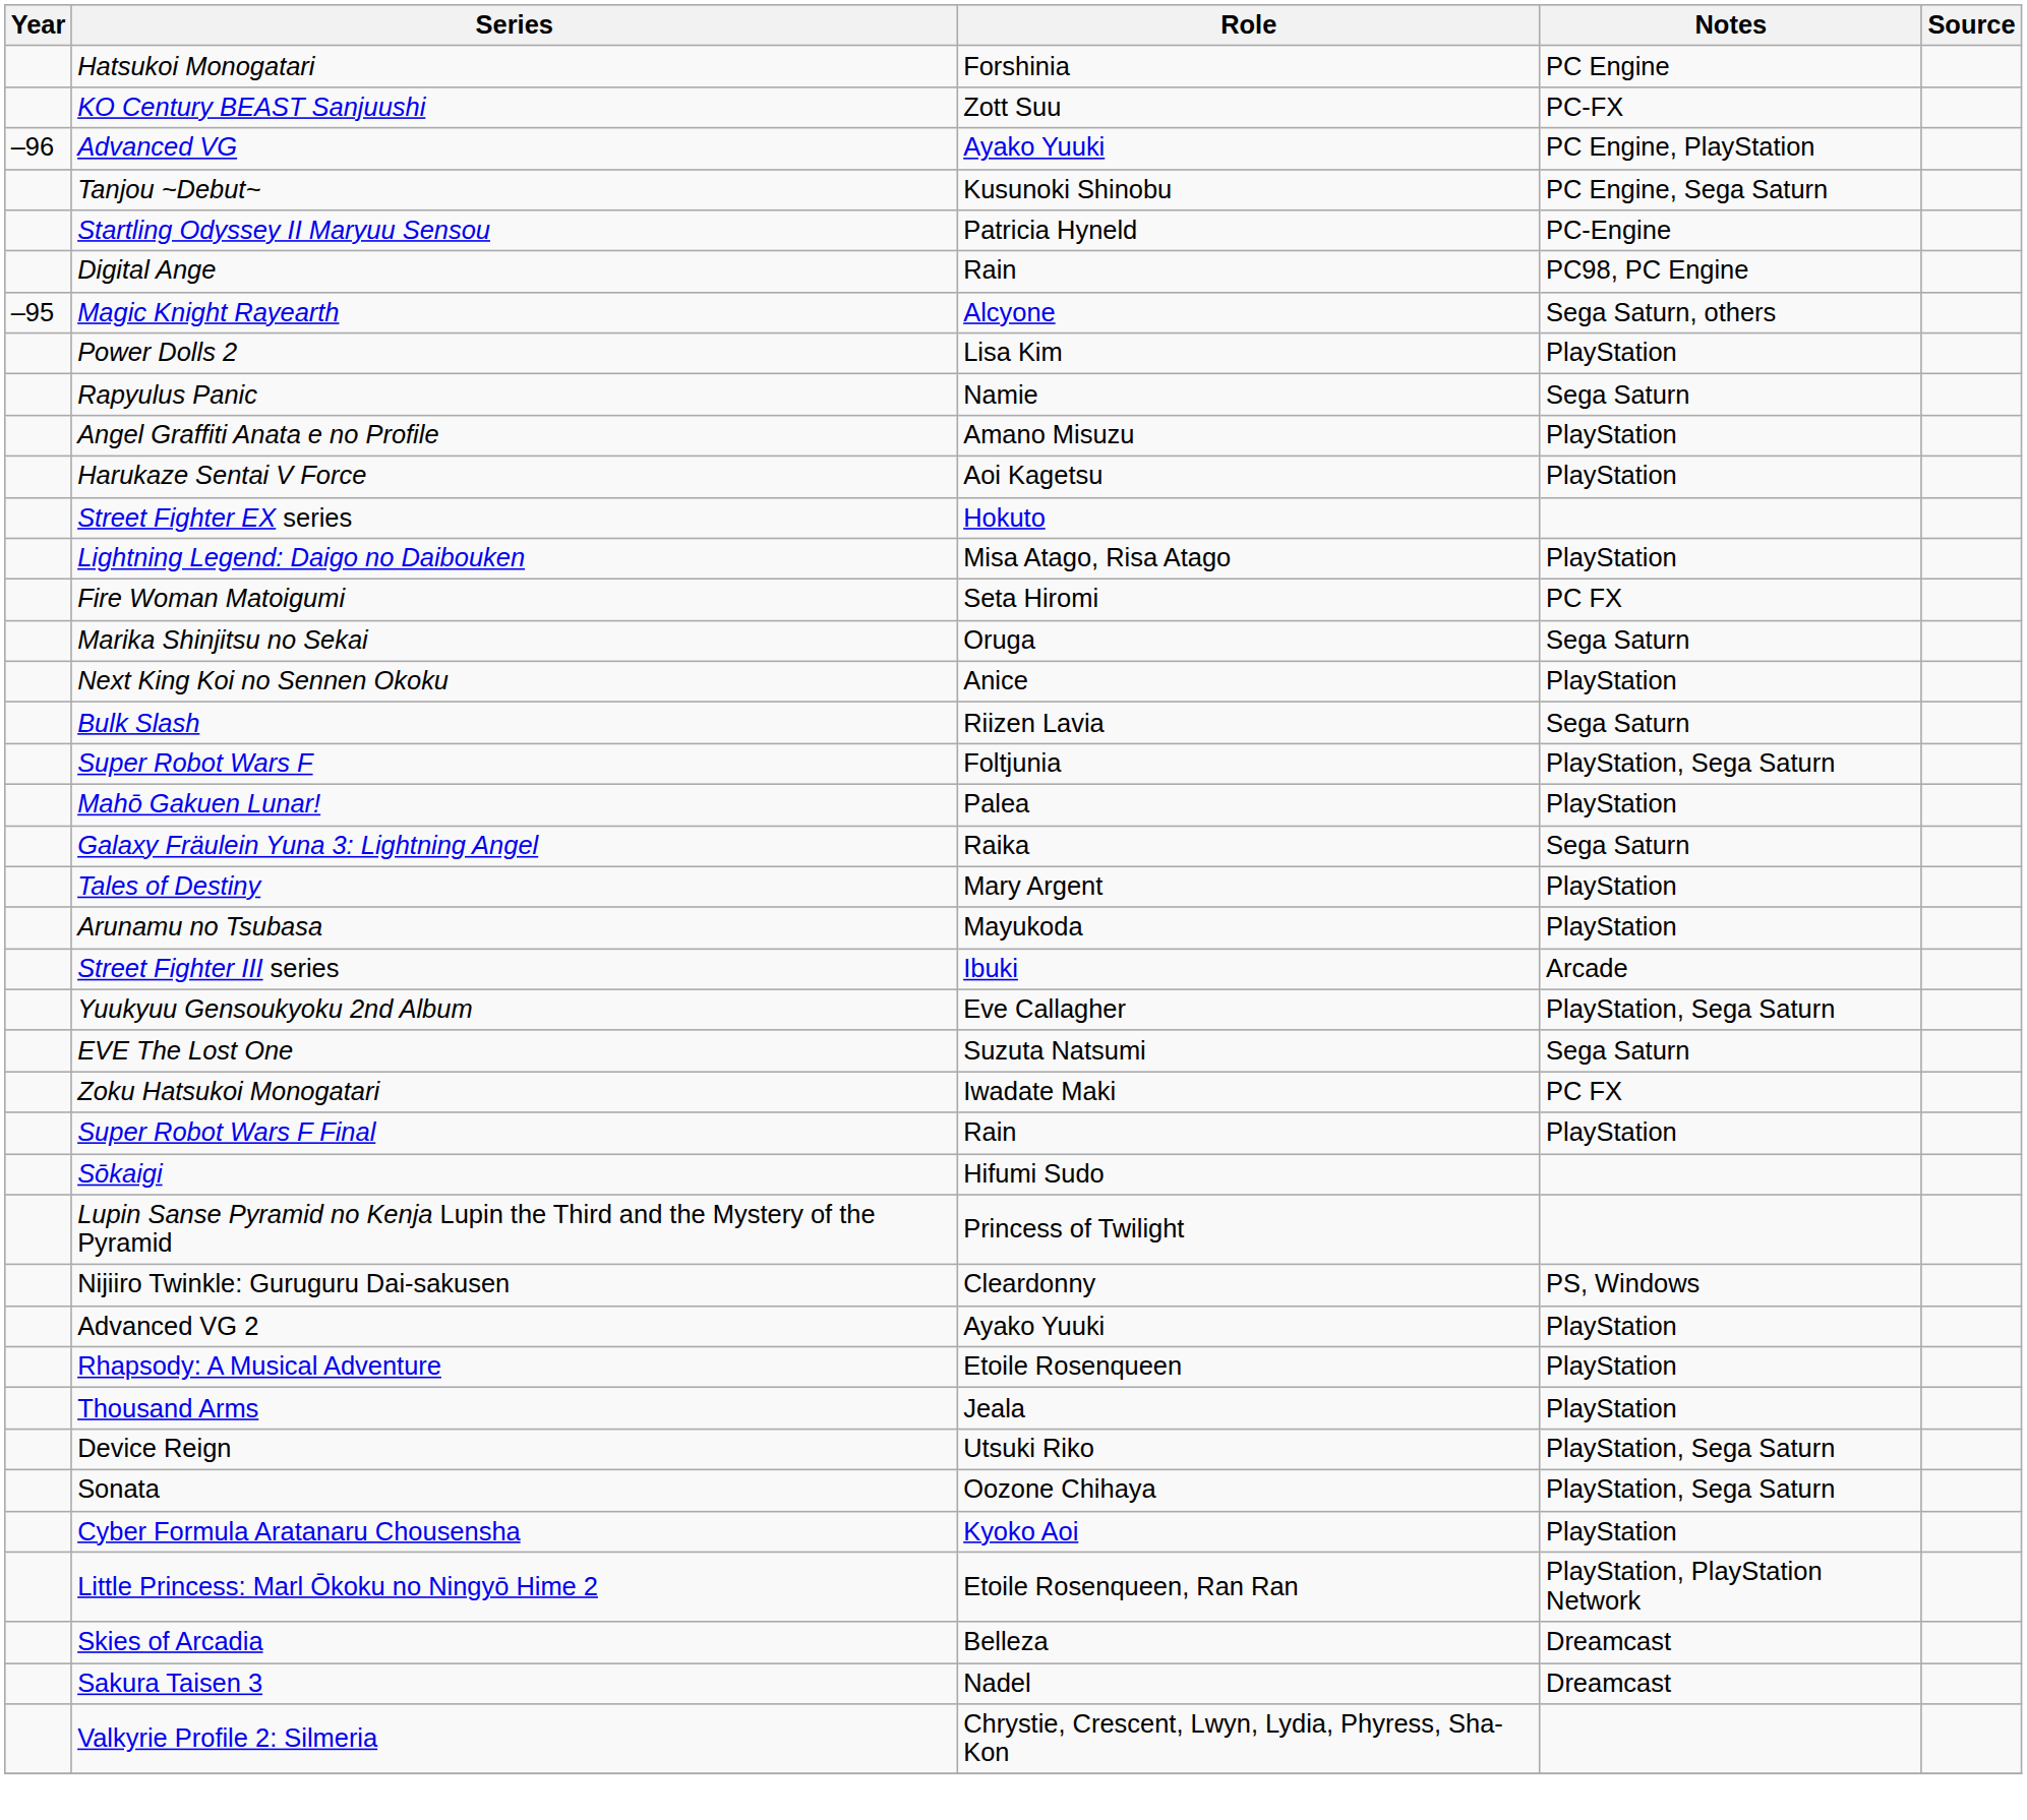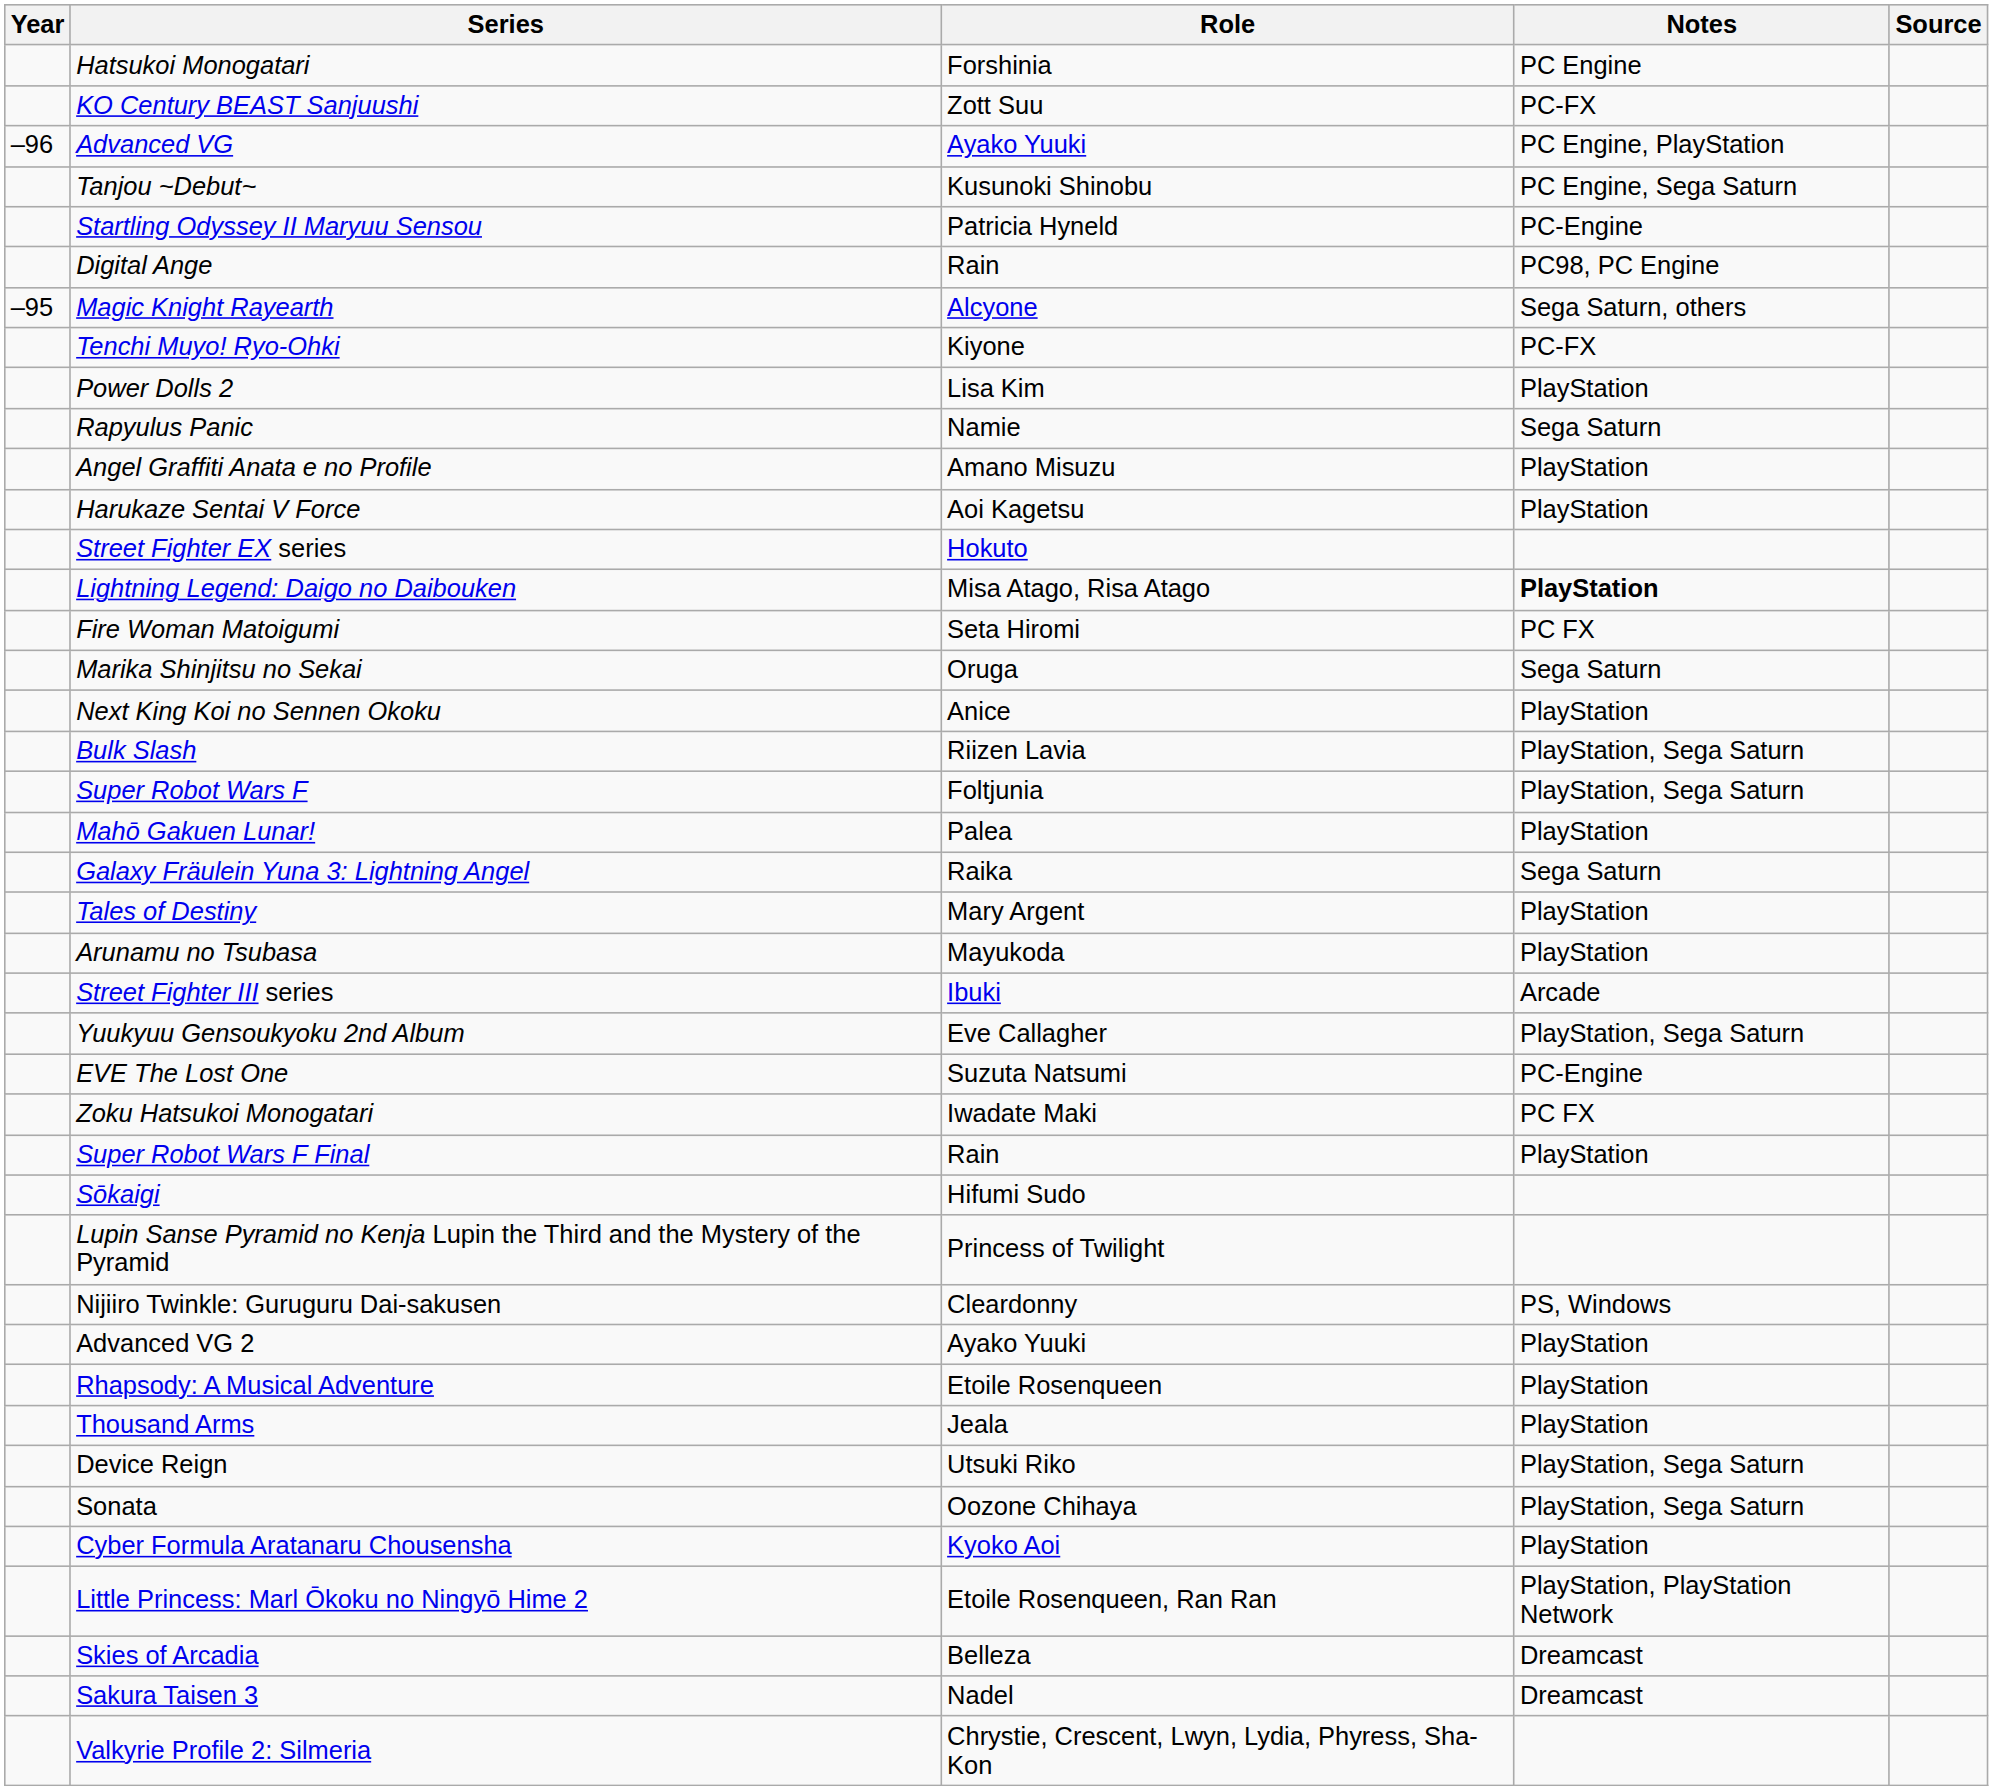 <table class="wikitable sortable plainrowheaders">
 <tr>
 <th>Year</th>
 <th>Series</th>
 <th>Role</th>
 <th class="unsortable">Notes</th>
 <th class="unsortable">Source</th>
 </tr>
 <tr>
 <td></td>
 <td><em>Hatsukoi Monogatari</em></td>
 <td>Forshinia</td>
 <td>PC Engine</td>
 <td></td>
 </tr>
 <tr>
 <td></td>
 <td><em><a href='#'>KO Century BEAST Sanjuushi</a></em></td>
 <td>Zott Suu</td>
 <td>PC-FX</td>
 <td></td>
 </tr>
 <tr>
 <td>–96</td>
 <td><em><a href='#'>Advanced VG</a></em></td>
 <td><a href='#'>Ayako Yuuki</a></td>
 <td>PC Engine, PlayStation</td>
 <td></td>
 </tr>
 <tr>
 <td></td>
 <td><em>Tanjou ~Debut~</em></td>
 <td>Kusunoki Shinobu</td>
 <td>PC Engine, Sega Saturn</td>
 <td></td>
 </tr>
 <tr>
 <td></td>
 <td><em><a href='#'>Startling Odyssey II Maryuu Sensou</a></em></td>
 <td>Patricia Hyneld</td>
 <td>PC-Engine</td>
 <td></td>
 </tr>
 <tr>
 <td></td>
 <td><em>Digital Ange</em></td>
 <td>Rain</td>
 <td>PC98, PC Engine</td>
 <td></td>
 </tr>
 <tr>
 <td>–95</td>
 <td><em><a href='#'>Magic Knight Rayearth</a></em></td>
 <td><a href='#'>Alcyone</a></td>
 <td>Sega Saturn, others</td>
 <td></td>
 </tr>
 <tr>
 <td></td>
+<td><em><a href='#'>Tenchi Muyo! Ryo-Ohki</a></em></td>
+<td>Kiyone</td>
+<td>PC-FX</td>
+<td></td>
+</tr>
+<tr>
+<td></td>
 <td><em>Power Dolls 2</em></td>
 <td>Lisa Kim</td>
 <td>PlayStation</td>
 <td></td>
 </tr>
 <tr>
 <td></td>
 <td><em>Rapyulus Panic</em></td>
 <td>Namie</td>
 <td>Sega Saturn</td>
 <td></td>
 </tr>
 <tr>
 <td></td>
 <td><em>Angel Graffiti Anata e no Profile</em></td>
 <td>Amano Misuzu</td>
 <td>PlayStation</td>
 <td></td>
 </tr>
 <tr>
 <td></td>
 <td><em>Harukaze Sentai V Force</em></td>
 <td>Aoi Kagetsu</td>
 <td>PlayStation</td>
 <td></td>
 </tr>
 <tr>
 <td></td>
 <td><em><a href='#'>Street Fighter EX</a></em> series</td>
 <td><a href='#'>Hokuto</a></td>
 <td></td>
 <td></td>
 </tr>
 <tr>
 <td></td>
 <td><em><a href='#'>Lightning Legend: Daigo no Daibouken</a></em></td>
 <td>Misa Atago, Risa Atago</td>
-<td>PlayStation</td>
+<td><strong>PlayStation</strong></td>
 <td></td>
 </tr>
 <tr>
 <td></td>
 <td><em>Fire Woman Matoigumi</em></td>
 <td>Seta Hiromi</td>
 <td>PC FX</td>
 <td></td>
 </tr>
 <tr>
 <td></td>
 <td><em>Marika Shinjitsu no Sekai</em></td>
 <td>Oruga</td>
 <td>Sega Saturn</td>
 <td></td>
 </tr>
 <tr>
 <td></td>
 <td><em>Next King Koi no Sennen Okoku</em></td>
 <td>Anice</td>
 <td>PlayStation</td>
 <td></td>
 </tr>
 <tr>
 <td></td>
 <td><em><a href='#'>Bulk Slash</a></em></td>
 <td>Riizen Lavia</td>
-<td>Sega Saturn</td>
+<td>PlayStation, Sega Saturn</td>
 <td></td>
 </tr>
 <tr>
 <td></td>
 <td><em><a href='#'>Super Robot Wars F</a></em></td>
 <td>Foltjunia</td>
 <td>PlayStation, Sega Saturn</td>
 <td></td>
 </tr>
 <tr>
 <td></td>
 <td><em><a href='#'>Mahō Gakuen Lunar!</a></em></td>
 <td>Palea</td>
 <td>PlayStation</td>
 <td></td>
 </tr>
 <tr>
 <td></td>
 <td><em><a href='#'>Galaxy Fräulein Yuna 3: Lightning Angel</a></em></td>
 <td>Raika</td>
 <td>Sega Saturn</td>
 <td></td>
 </tr>
 <tr>
 <td></td>
 <td><em><a href='#'>Tales of Destiny</a></em></td>
 <td>Mary Argent</td>
 <td>PlayStation</td>
 <td></td>
 </tr>
 <tr>
 <td></td>
 <td><em>Arunamu no Tsubasa</em></td>
 <td>Mayukoda</td>
 <td>PlayStation</td>
 <td></td>
 </tr>
 <tr>
 <td></td>
 <td><em><a href='#'>Street Fighter III</a></em> series</td>
 <td><a href='#'>Ibuki</a></td>
 <td>Arcade</td>
 <td></td>
 </tr>
 <tr>
 <td></td>
 <td><em>Yuukyuu Gensoukyoku 2nd Album</em></td>
 <td>Eve Callagher</td>
 <td>PlayStation, Sega Saturn</td>
 <td></td>
 </tr>
 <tr>
 <td></td>
 <td><em>EVE The Lost One</em></td>
 <td>Suzuta Natsumi</td>
-<td>Sega Saturn</td>
+<td>PC-Engine</td>
 <td></td>
 </tr>
 <tr>
 <td></td>
 <td><em>Zoku Hatsukoi Monogatari</em></td>
 <td>Iwadate Maki</td>
 <td>PC FX</td>
 <td></td>
 </tr>
 <tr>
 <td></td>
 <td><em><a href='#'>Super Robot Wars F Final</a></em></td>
 <td>Rain</td>
 <td>PlayStation</td>
 <td></td>
 </tr>
 <tr>
 <td></td>
 <td><em><a href='#'>Sōkaigi</a></em></td>
 <td>Hifumi Sudo</td>
 <td></td>
 <td></td>
 </tr>
 <tr>
 <td></td>
 <td><em>Lupin Sanse Pyramid no Kenja</em> Lupin the Third and the Mystery of the Pyramid<em></td>
 <td>Princess of Twilight </td>
 <td></td>
 <td></td>
 </tr>
 <tr>
 <td></td>
 <td></em>Nijiiro Twinkle: Guruguru Dai-sakusen<em></td>
 <td>Cleardonny</td>
 <td>PS, Windows</td>
 <td></td>
 </tr>
 <tr>
 <td></td>
 <td></em>Advanced VG 2<em></td>
 <td>Ayako Yuuki</td>
 <td>PlayStation</td>
 <td></td>
 </tr>
 <tr>
 <td></td>
 <td></em><a href='#'>Rhapsody: A Musical Adventure</a><em></td>
 <td>Etoile Rosenqueen</td>
 <td>PlayStation</td>
 <td></td>
 </tr>
 <tr>
 <td></td>
 <td></em><a href='#'>Thousand Arms</a><em></td>
 <td>Jeala</td>
 <td>PlayStation</td>
 <td></td>
 </tr>
 <tr>
 <td></td>
 <td></em>Device Reign<em></td>
 <td>Utsuki Riko</td>
 <td>PlayStation, Sega Saturn</td>
 <td></td>
 </tr>
 <tr>
 <td></td>
 <td></em>Sonata<em></td>
 <td>Oozone Chihaya</td>
 <td>PlayStation, Sega Saturn</td>
 <td></td>
 </tr>
 <tr>
 <td></td>
 <td></em><a href='#'>Cyber Formula Aratanaru Chousensha</a><em></td>
 <td><a href='#'>Kyoko Aoi</a></td>
 <td>PlayStation</td>
 <td></td>
 </tr>
 <tr>
 <td></td>
 <td></em><a href='#'>Little Princess: Marl Ōkoku no Ningyō Hime 2</a><em></td>
 <td>Etoile Rosenqueen, Ran Ran</td>
 <td>PlayStation, PlayStation Network</td>
 <td></td>
 </tr>
 <tr>
 <td></td>
 <td></em><a href='#'>Skies of Arcadia</a><em></td>
 <td>Belleza</td>
 <td>Dreamcast</td>
 <td></td>
 </tr>
 <tr>
 <td></td>
 <td></em><a href='#'>Sakura Taisen 3</a><em></td>
 <td>Nadel</td>
 <td>Dreamcast</td>
 <td></td>
 </tr>
 <tr>
 <td></td>
 <td></em><a href='#'>Valkyrie Profile 2: Silmeria</a><em></td>
 <td>Chrystie, Crescent, Lwyn, Lydia, Phyress, Sha-Kon</td>
 <td></td>
 <td></td>
 </tr>
 <tr>
 </tr>
 </table>
